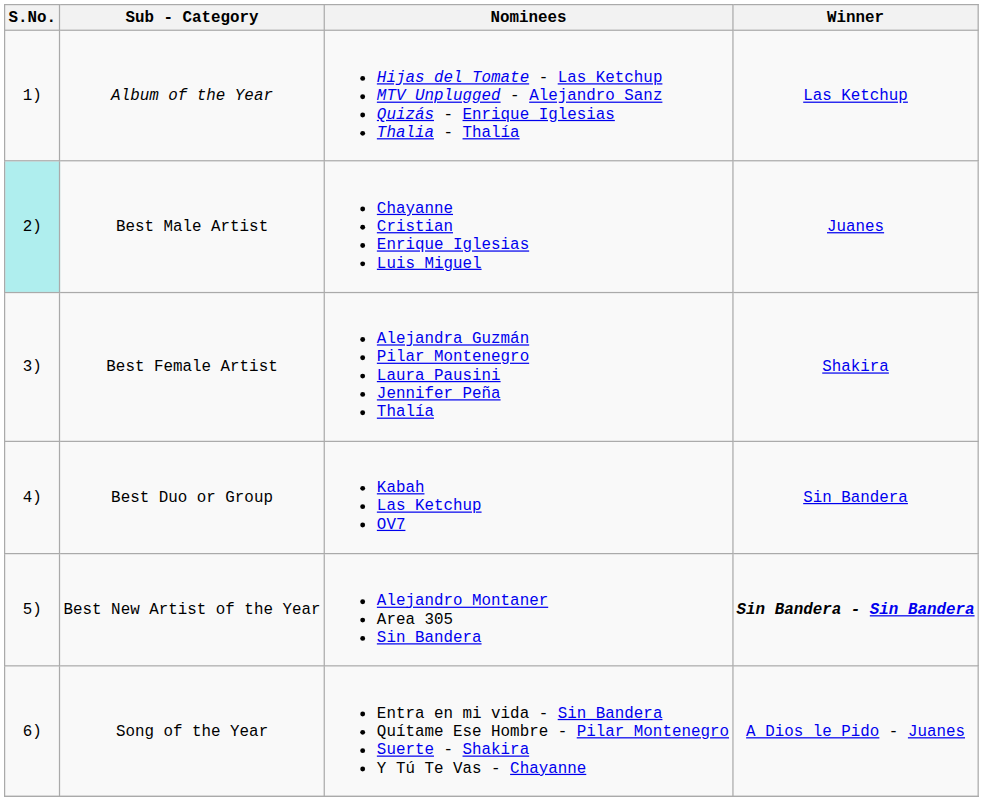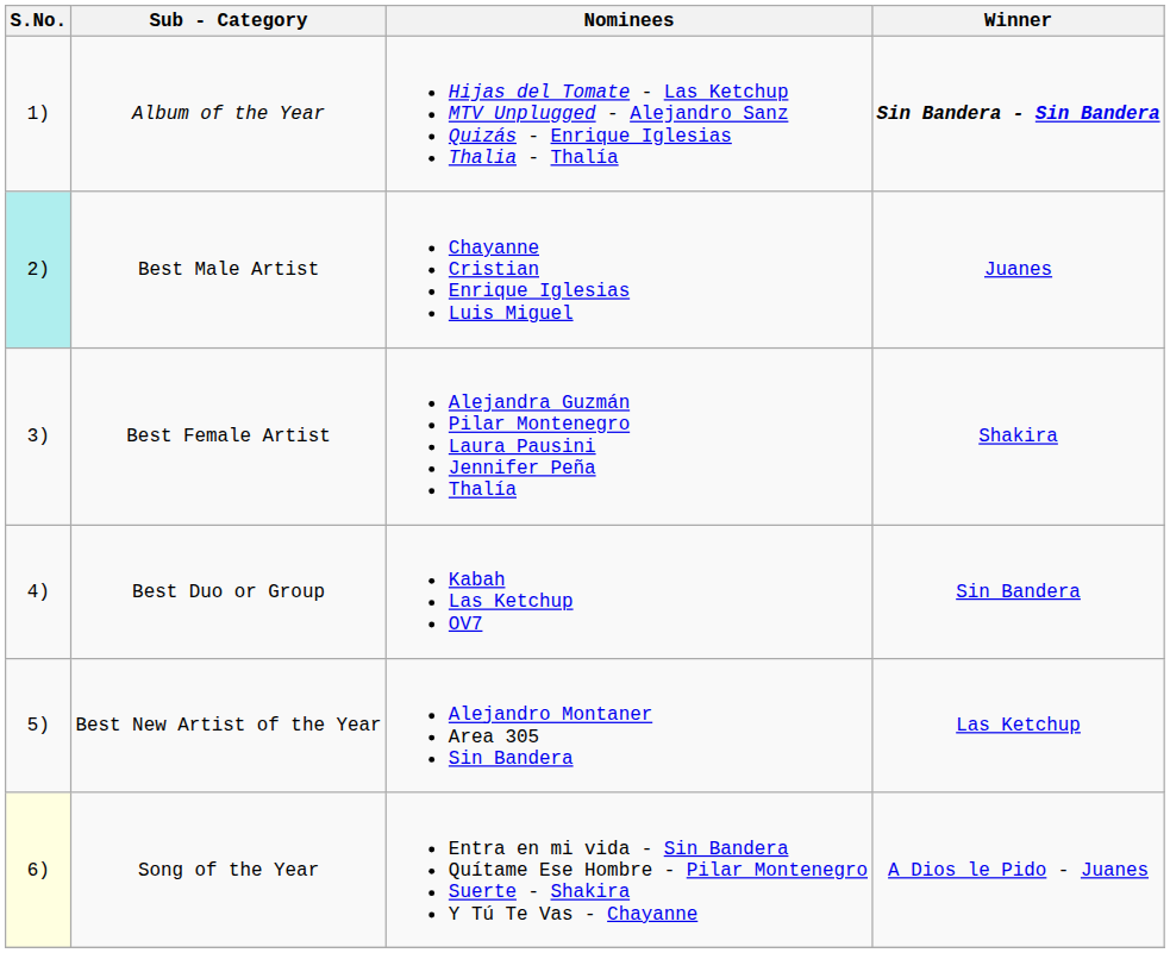 <table class="wikitable">
 <tr>
 <th>S.No.</th>
 <th>Sub - Category</th>
 <th>Nominees</th>
 <th>Winner</th>
 </tr>
 <tr>
 <td align="center">1)</td>
 <td rowspan="1" align="center"><em>Album of the Year</em></td>
 <td><br><ul><li><em><a href='#'>Hijas del Tomate</a></em> - <a href='#'>Las Ketchup</a></li><li><em><a href='#'>MTV Unplugged</a></em> - <a href='#'>Alejandro Sanz</a></li><li><em><a href='#'>Quizás</a></em> - <a href='#'>Enrique Iglesias</a></li><li><em><a href='#'>Thalia</a></em> - <a href='#'>Thalía</a></li></ul></td>
-<td align="center"></strong><a href='#'>Las Ketchup</a><strong></td>
+<td align="center"><strong><em>Sin Bandera<em> - <a href='#'>Sin Bandera</a><strong></td>
 </tr>
 <tr>
 <td align="center" style="background: paleturquoise;">2)</td>
 <td rowspan="1" align="center"></em>Best Male Artist<em></td>
 <td><br><ul><li><a href='#'>Chayanne</a></li><li><a href='#'>Cristian</a></li><li><a href='#'>Enrique Iglesias</a></li><li><a href='#'>Luis Miguel</a></li></ul></td>
 <td align="center"></strong><a href='#'>Juanes</a><strong></td>
 </tr>
 <tr>
 <td align="center">3)</td>
 <td rowspan="1" align="center"></em>Best Female Artist<em></td>
 <td><br><ul><li><a href='#'>Alejandra Guzmán</a></li><li><a href='#'>Pilar Montenegro</a></li><li><a href='#'>Laura Pausini</a></li><li><a href='#'>Jennifer Peña</a></li><li><a href='#'>Thalía</a></li></ul></td>
 <td align="center"></strong><a href='#'>Shakira</a><strong></td>
 </tr>
 <tr>
 <td align="center">4)</td>
 <td rowspan="1" align="center"></em>Best Duo or Group<em></td>
 <td><br><ul><li><a href='#'>Kabah</a></li><li><a href='#'>Las Ketchup</a></li><li><a href='#'>OV7</a></li></ul></td>
 <td align="center"></strong><a href='#'>Sin Bandera</a><strong></td>
 </tr>
 <tr>
 <td align="center">5)</td>
 <td rowspan="1" align="center"></em>Best New Artist of the Year<em></td>
 <td><br><ul><li><a href='#'>Alejandro Montaner</a></li><li>Area 305</li><li><a href='#'>Sin Bandera</a></li></ul></td>
-<td align="center"><strong><em>Sin Bandera<em> - <a href='#'>Sin Bandera</a><strong></td>
+<td align="center"></strong><a href='#'>Las Ketchup</a><strong></td>
 </tr>
 <tr>
-<td align="center">6)</td>
+<td align="center" style="background: lightyellow;">6)</td>
 <td rowspan="1" align="center"></em>Song of the Year<em></td>
 <td><br><ul><li>Entra en mi vida - <a href='#'>Sin Bandera</a></li><li>Quítame Ese Hombre - <a href='#'>Pilar Montenegro</a></li><li><a href='#'>Suerte</a> - <a href='#'>Shakira</a></li><li>Y Tú Te Vas - <a href='#'>Chayanne</a></li></ul></td>
 <td align="center"></strong><a href='#'>A Dios le Pido</a> - <a href='#'>Juanes</a><strong></td>
 </tr>
 <tr>
 </tr>
 </table>
